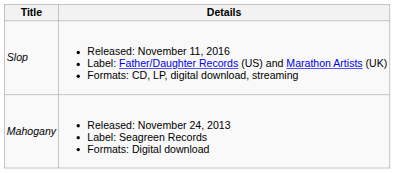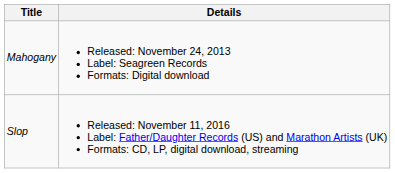 <table class="wikitable">
 <tr>
 <th>Title</th>
 <th>Details</th>
 </tr>
 <tr>
+<td><em>Mahogany</em></td>
+<td><br><ul><li>Released: November 24, 2013</li><li>Label: Seagreen Records</li><li>Formats: Digital download</li></ul></td>
+</tr>
+<tr>
 <td><em>Slop</em></td>
 <td><br><ul><li>Released: November 11, 2016</li><li>Label: <a href='#'>Father/Daughter Records</a> (US) and <a href='#'>Marathon Artists</a> (UK)</li><li>Formats: CD, LP, digital download, streaming</li></ul></td>
 </tr>
-<tr>
-<td><em>Mahogany</em></td>
-<td><br><ul><li>Released: November 24, 2013</li><li>Label: Seagreen Records</li><li>Formats: Digital download</li></ul></td>
-</tr>
 </table>
